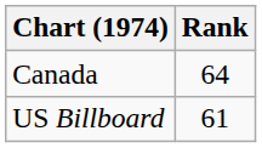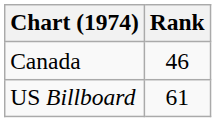 <table class="wikitable">
 <tr>
 <th align="left">Chart (1974)</th>
 <th style="text-align:center;">Rank</th>
 </tr>
 <tr>
 <td>Canada</td>
-<td style="text-align:center;">64</td>
+<td style="text-align:center;">46</td>
 </tr>
 <tr>
 <td>US <em>Billboard</em></td>
 <td style="text-align:center;">61</td>
 </tr>
 </table>
